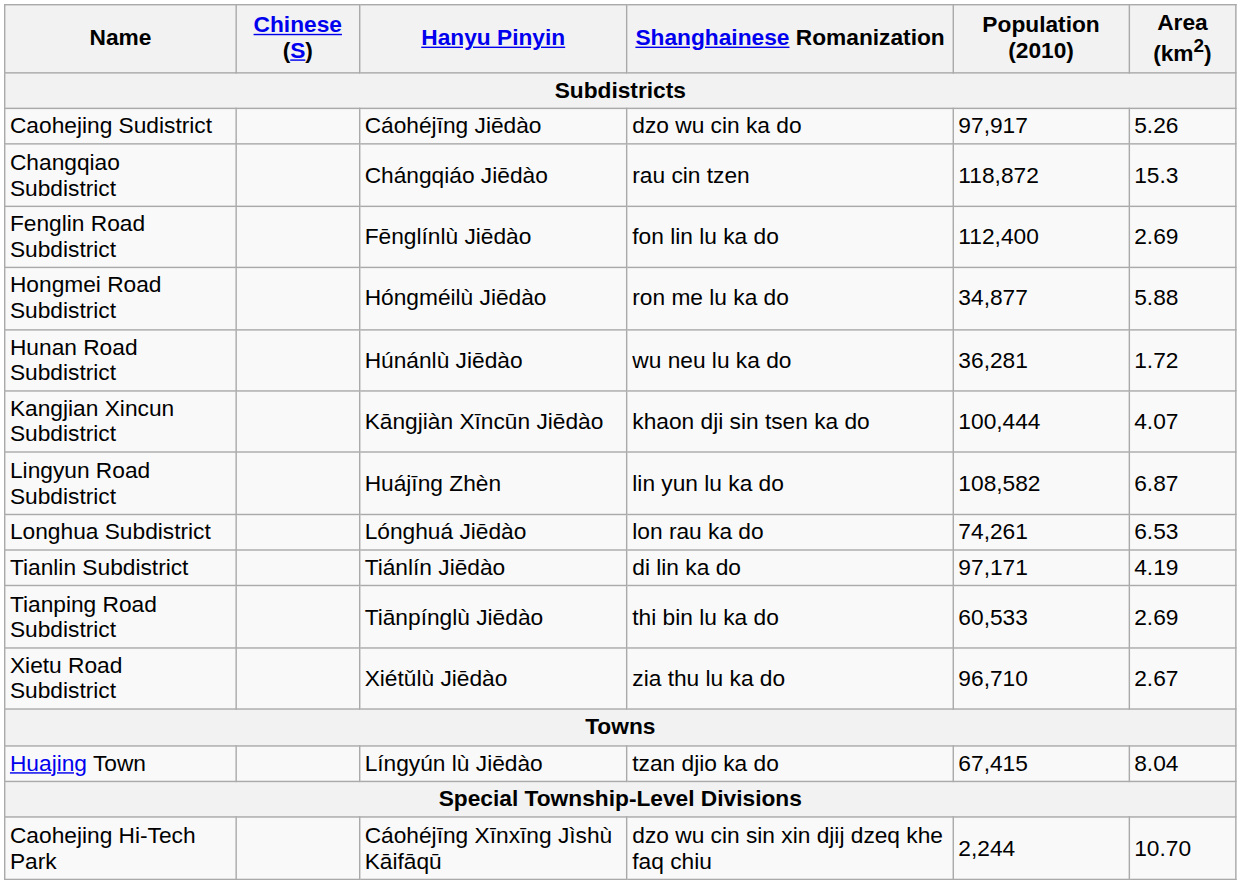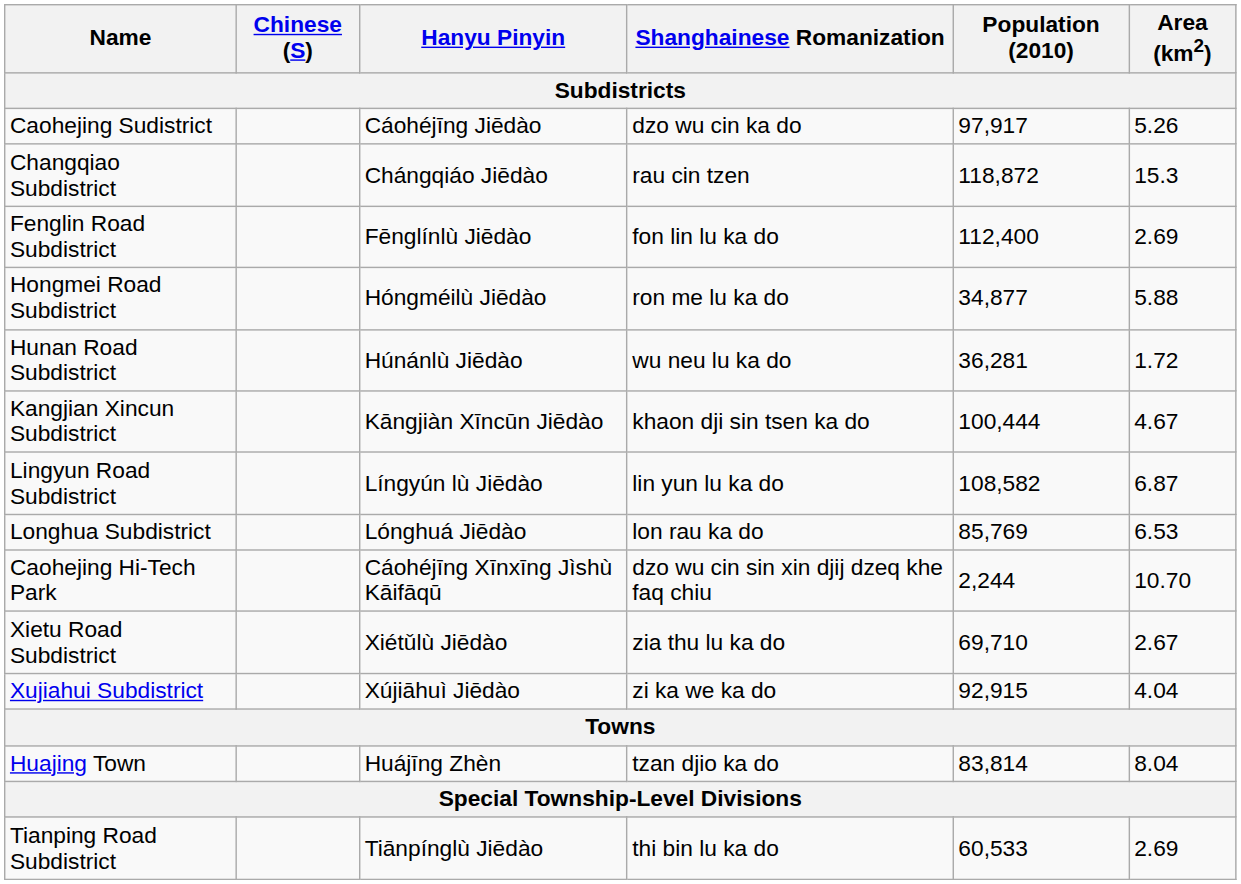 <table class="wikitable">
 <tr>
 <th>Name</th>
 <th><a href='#'>Chinese</a> (<a href='#'>S</a>)</th>
 <th><a href='#'>Hanyu Pinyin</a></th>
 <th><a href='#'>Shanghainese</a> Romanization</th>
 <th>Population (2010)</th>
 <th>Area (km<sup>2</sup>)</th>
 </tr>
 <tr>
 <th colspan="6">Subdistricts</th>
 </tr>
 <tr>
 <td>Caohejing Sudistrict</td>
 <td></td>
 <td>Cáohéjīng Jiēdào</td>
 <td>dzo wu cin ka do</td>
 <td>97,917</td>
 <td>5.26</td>
 </tr>
 <tr>
 <td>Changqiao Subdistrict</td>
 <td></td>
 <td>Chángqiáo Jiēdào</td>
 <td>rau cin tzen</td>
 <td>118,872</td>
 <td>15.3</td>
 </tr>
 <tr>
 <td>Fenglin Road Subdistrict</td>
 <td></td>
 <td>Fēnglínlù Jiēdào</td>
 <td>fon lin lu ka do</td>
 <td>112,400</td>
 <td>2.69</td>
 </tr>
 <tr>
 <td>Hongmei Road Subdistrict</td>
 <td></td>
 <td>Hóngméilù Jiēdào</td>
 <td>ron me lu ka do</td>
 <td>34,877</td>
 <td>5.88</td>
 </tr>
 <tr>
 <td>Hunan Road Subdistrict</td>
 <td></td>
 <td>Húnánlù Jiēdào</td>
 <td>wu neu lu ka do</td>
 <td>36,281</td>
 <td>1.72</td>
 </tr>
 <tr>
 <td>Kangjian Xincun Subdistrict</td>
 <td></td>
 <td>Kāngjiàn Xīncūn Jiēdào</td>
 <td>khaon dji sin tsen ka do</td>
 <td>100,444</td>
-<td>4.07</td>
+<td>4.67</td>
 </tr>
 <tr>
 <td>Lingyun Road Subdistrict</td>
 <td></td>
-<td>Huájīng Zhèn</td>
+<td>Língyún lù Jiēdào</td>
 <td>lin yun lu ka do</td>
 <td>108,582</td>
 <td>6.87</td>
 </tr>
 <tr>
 <td>Longhua Subdistrict</td>
 <td></td>
 <td>Lónghuá Jiēdào</td>
 <td>lon rau ka do</td>
-<td>74,261</td>
+<td>85,769</td>
 <td>6.53</td>
 </tr>
 <tr>
-<td>Tianlin Subdistrict</td>
+<td>Caohejing Hi-Tech Park</td>
 <td></td>
-<td>Tiánlín Jiēdào</td>
-<td>di lin ka do</td>
-<td>97,171</td>
-<td>4.19</td>
+<td>Cáohéjīng Xīnxīng Jìshù Kāifāqū</td>
+<td>dzo wu cin sin xin djij dzeq khe faq chiu</td>
+<td>2,244</td>
+<td>10.70</td>
+</tr>
+<tr>
+<td>Xietu Road Subdistrict</td>
+<td></td>
+<td>Xiétǔlù Jiēdào</td>
+<td>zia thu lu ka do</td>
+<td>69,710</td>
+<td>2.67</td>
+</tr>
+<tr>
+<td><a href='#'>Xujiahui Subdistrict</a></td>
+<td></td>
+<td>Xújiāhuì Jiēdào</td>
+<td>zi ka we ka do</td>
+<td>92,915</td>
+<td>4.04</td>
+</tr>
+<tr>
+<th colspan="6">Towns</th>
+</tr>
+<tr>
+<td><a href='#'>Huajing</a> Town</td>
+<td></td>
+<td>Huájīng Zhèn</td>
+<td>tzan djio ka do</td>
+<td>83,814</td>
+<td>8.04</td>
+</tr>
+<tr>
+<th colspan="6">Special Township-Level Divisions</th>
 </tr>
 <tr>
 <td>Tianping Road Subdistrict</td>
 <td></td>
 <td>Tiānpínglù Jiēdào</td>
 <td>thi bin lu ka do</td>
 <td>60,533</td>
 <td>2.69</td>
 </tr>
-<tr>
-<td>Xietu Road Subdistrict</td>
-<td></td>
-<td>Xiétǔlù Jiēdào</td>
-<td>zia thu lu ka do</td>
-<td>96,710</td>
-<td>2.67</td>
-</tr>
-<tr>
-<th colspan="6">Towns</th>
-</tr>
-<tr>
-<td><a href='#'>Huajing</a> Town</td>
-<td></td>
-<td>Língyún lù Jiēdào</td>
-<td>tzan djio ka do</td>
-<td>67,415</td>
-<td>8.04</td>
-</tr>
-<tr>
-<th colspan="6">Special Township-Level Divisions</th>
-</tr>
-<tr>
-<td>Caohejing Hi-Tech Park</td>
-<td></td>
-<td>Cáohéjīng Xīnxīng Jìshù Kāifāqū</td>
-<td>dzo wu cin sin xin djij dzeq khe faq chiu</td>
-<td>2,244</td>
-<td>10.70</td>
-</tr>
 </table>
